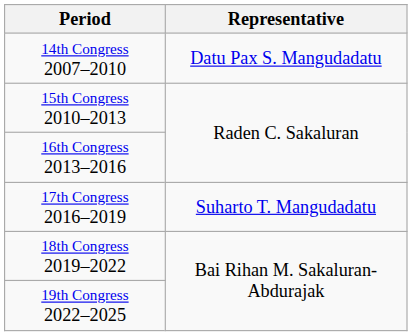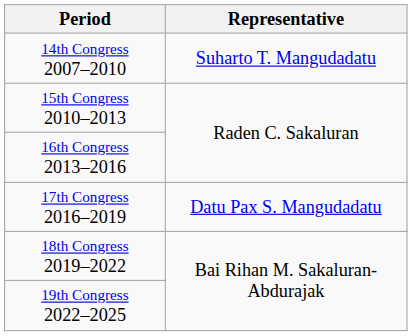 <table class="wikitable" style="text-align:center; width:40%;">
 <tr>
 <th width="40%">Period</th>
 <th>Representative</th>
 </tr>
 <tr>
 <td><small><a href='#'>14th Congress</a></small><br>2007–2010</td>
-<td><a href='#'>Datu Pax S. Mangudadatu</a></td>
+<td><a href='#'>Suharto T. Mangudadatu</a></td>
 </tr>
 <tr>
 <td><small><a href='#'>15th Congress</a></small><br>2010–2013</td>
 <td rowspan="2">Raden C. Sakaluran</td>
 </tr>
 <tr>
 <td><small><a href='#'>16th Congress</a></small><br>2013–2016</td>
 </tr>
 <tr>
 <td><small><a href='#'>17th Congress</a></small><br>2016–2019</td>
-<td><a href='#'>Suharto T. Mangudadatu</a></td>
+<td><a href='#'>Datu Pax S. Mangudadatu</a></td>
 </tr>
 <tr>
 <td><small><a href='#'>18th Congress</a></small><br>2019–2022</td>
 <td rowspan="2">Bai Rihan M. Sakaluran-Abdurajak</td>
 </tr>
 <tr>
 <td><small><a href='#'>19th Congress</a></small><br>2022–2025</td>
 </tr>
 </table>
